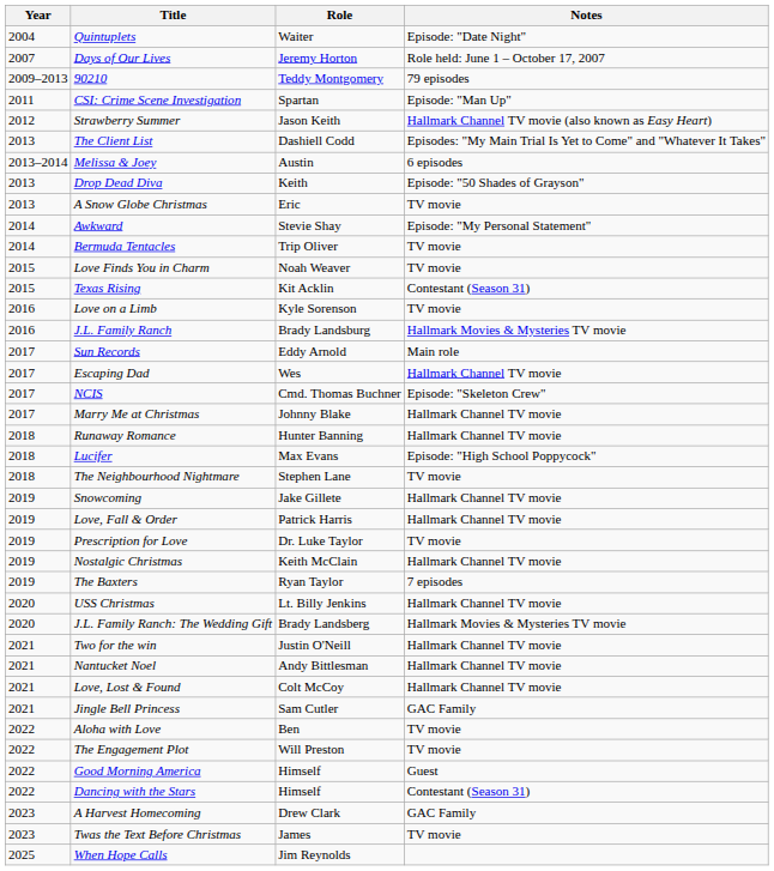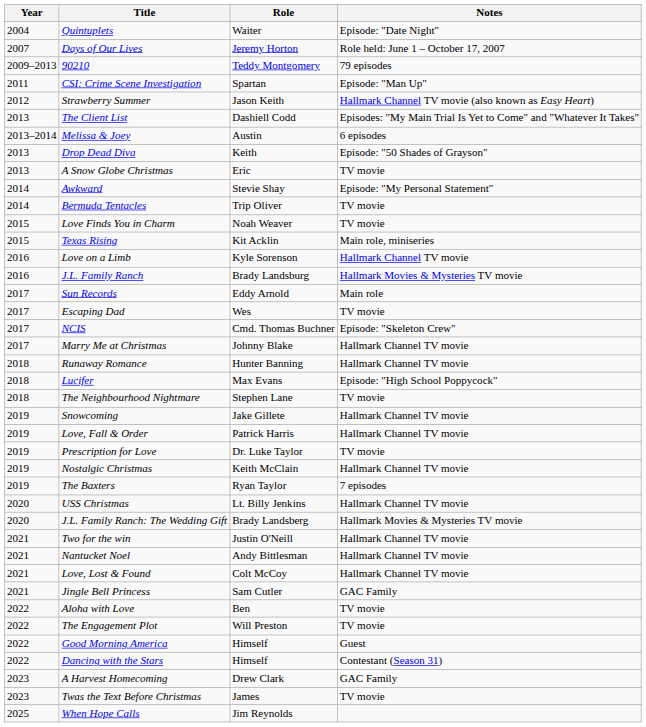 <table class="wikitable sortable">
 <tr>
 <th>Year</th>
 <th>Title</th>
 <th>Role</th>
 <th class="unsortable">Notes</th>
 </tr>
 <tr>
 <td>2004</td>
 <td><em><a href='#'>Quintuplets</a></em></td>
 <td>Waiter</td>
 <td>Episode: "Date Night"</td>
 </tr>
 <tr>
 <td>2007</td>
 <td><em><a href='#'>Days of Our Lives</a></em></td>
 <td><a href='#'>Jeremy Horton</a></td>
 <td>Role held: June 1 – October 17, 2007</td>
 </tr>
 <tr>
 <td>2009–2013</td>
 <td><em><a href='#'>90210</a></em></td>
 <td><a href='#'>Teddy Montgomery</a></td>
 <td>79 episodes</td>
 </tr>
 <tr>
 <td>2011</td>
 <td><em><a href='#'>CSI: Crime Scene Investigation</a></em></td>
 <td>Spartan</td>
 <td>Episode: "Man Up"</td>
 </tr>
 <tr>
 <td>2012</td>
 <td><em>Strawberry Summer</em></td>
 <td>Jason Keith</td>
 <td><a href='#'>Hallmark Channel</a> TV movie (also known as <em>Easy Heart</em>)</td>
 </tr>
 <tr>
 <td>2013</td>
 <td><em><a href='#'>The Client List</a></em></td>
 <td>Dashiell Codd</td>
 <td>Episodes: "My Main Trial Is Yet to Come" and "Whatever It Takes"</td>
 </tr>
 <tr>
 <td>2013–2014</td>
 <td><em><a href='#'>Melissa & Joey</a></em></td>
 <td>Austin</td>
 <td>6 episodes</td>
 </tr>
 <tr>
 <td>2013</td>
 <td><em><a href='#'>Drop Dead Diva</a></em></td>
 <td>Keith</td>
 <td>Episode: "50 Shades of Grayson"</td>
 </tr>
 <tr>
 <td>2013</td>
 <td><em>A Snow Globe Christmas</em></td>
 <td>Eric</td>
 <td>TV movie</td>
 </tr>
 <tr>
 <td>2014</td>
 <td><em><a href='#'>Awkward</a></em></td>
 <td>Stevie Shay</td>
 <td>Episode: "My Personal Statement"</td>
 </tr>
 <tr>
 <td>2014</td>
 <td><em><a href='#'>Bermuda Tentacles</a></em></td>
 <td>Trip Oliver</td>
 <td>TV movie</td>
 </tr>
 <tr>
 <td>2015</td>
 <td><em>Love Finds You in Charm</em></td>
 <td>Noah Weaver</td>
 <td>TV movie</td>
 </tr>
 <tr>
 <td>2015</td>
 <td><em><a href='#'>Texas Rising</a></em></td>
 <td>Kit Acklin</td>
-<td>Contestant (<a href='#'>Season 31</a>)</td>
+<td>Main role, miniseries</td>
 </tr>
 <tr>
 <td>2016</td>
 <td><em>Love on a Limb</em></td>
 <td>Kyle Sorenson</td>
-<td>TV movie</td>
+<td><a href='#'>Hallmark Channel</a> TV movie</td>
 </tr>
 <tr>
 <td>2016</td>
 <td><em><a href='#'>J.L. Family Ranch</a></em></td>
 <td>Brady Landsburg</td>
 <td><a href='#'>Hallmark Movies & Mysteries</a> TV movie</td>
 </tr>
 <tr>
 <td>2017</td>
 <td><em><a href='#'>Sun Records</a></em></td>
 <td>Eddy Arnold</td>
 <td>Main role</td>
 </tr>
 <tr>
 <td>2017</td>
 <td><em>Escaping Dad</em></td>
 <td>Wes</td>
-<td><a href='#'>Hallmark Channel</a> TV movie</td>
+<td>TV movie</td>
 </tr>
 <tr>
 <td>2017</td>
 <td><em><a href='#'>NCIS</a></em></td>
 <td>Cmd. Thomas Buchner</td>
 <td>Episode: "Skeleton Crew"</td>
 </tr>
 <tr>
 <td>2017</td>
 <td><em>Marry Me at Christmas</em></td>
 <td>Johnny Blake</td>
 <td>Hallmark Channel TV movie</td>
 </tr>
 <tr>
 <td>2018</td>
 <td><em>Runaway Romance</em></td>
 <td>Hunter Banning</td>
 <td>Hallmark Channel TV movie</td>
 </tr>
 <tr>
 <td>2018</td>
 <td><em><a href='#'>Lucifer</a></em></td>
 <td>Max Evans</td>
 <td>Episode: "High School Poppycock"</td>
 </tr>
 <tr>
 <td>2018</td>
 <td><em>The Neighbourhood Nightmare</em></td>
 <td>Stephen Lane</td>
 <td>TV movie</td>
 </tr>
 <tr>
 <td>2019</td>
 <td><em>Snowcoming</em></td>
 <td>Jake Gillete</td>
 <td>Hallmark Channel TV movie</td>
 </tr>
 <tr>
 <td>2019</td>
 <td><em>Love, Fall & Order</em></td>
 <td>Patrick Harris</td>
 <td>Hallmark Channel TV movie</td>
 </tr>
 <tr>
 <td>2019</td>
 <td><em>Prescription for Love</em></td>
 <td>Dr. Luke Taylor</td>
 <td>TV movie</td>
 </tr>
 <tr>
 <td>2019</td>
 <td><em>Nostalgic Christmas</em></td>
 <td>Keith McClain</td>
 <td>Hallmark Channel TV movie</td>
 </tr>
 <tr>
 <td>2019</td>
 <td><em>The Baxters</em></td>
 <td>Ryan Taylor</td>
 <td>7 episodes</td>
 </tr>
 <tr>
 <td>2020</td>
 <td><em>USS Christmas</em></td>
 <td>Lt. Billy Jenkins</td>
 <td>Hallmark Channel TV movie</td>
 </tr>
 <tr>
 <td>2020</td>
 <td><em>J.L. Family Ranch: The Wedding Gift</em></td>
 <td>Brady Landsberg</td>
 <td>Hallmark Movies & Mysteries TV movie</td>
 </tr>
 <tr>
 <td>2021</td>
 <td><em>Two for the win</em></td>
 <td>Justin O'Neill</td>
 <td>Hallmark Channel TV movie</td>
 </tr>
 <tr>
 <td>2021</td>
 <td><em>Nantucket Noel</em></td>
 <td>Andy Bittlesman</td>
 <td>Hallmark Channel TV movie</td>
 </tr>
 <tr>
 <td>2021</td>
 <td><em>Love, Lost & Found</em></td>
 <td>Colt McCoy</td>
 <td>Hallmark Channel TV movie</td>
 </tr>
 <tr>
 <td>2021</td>
 <td><em>Jingle Bell Princess</em></td>
 <td>Sam Cutler</td>
 <td>GAC Family</td>
 </tr>
 <tr>
 <td>2022</td>
 <td><em>Aloha with Love</em></td>
 <td>Ben</td>
 <td>TV movie</td>
 </tr>
 <tr>
 <td>2022</td>
 <td><em>The Engagement Plot</em></td>
 <td>Will Preston</td>
 <td>TV movie</td>
 </tr>
 <tr>
 <td>2022</td>
 <td><em><a href='#'>Good Morning America</a></em></td>
 <td>Himself</td>
 <td>Guest</td>
 </tr>
 <tr>
 <td>2022</td>
 <td><em><a href='#'>Dancing with the Stars</a></em></td>
 <td>Himself</td>
 <td>Contestant (<a href='#'>Season 31</a>)</td>
 </tr>
 <tr>
 <td>2023</td>
 <td><em>A Harvest Homecoming</em></td>
 <td>Drew Clark</td>
 <td>GAC Family</td>
 </tr>
 <tr>
 <td>2023</td>
 <td><em>Twas the Text Before Christmas</em></td>
 <td>James</td>
 <td>TV movie</td>
 </tr>
 <tr>
 <td>2025</td>
 <td><em><a href='#'>When Hope Calls</a></em></td>
 <td>Jim Reynolds</td>
 <td></td>
 </tr>
 </table>
